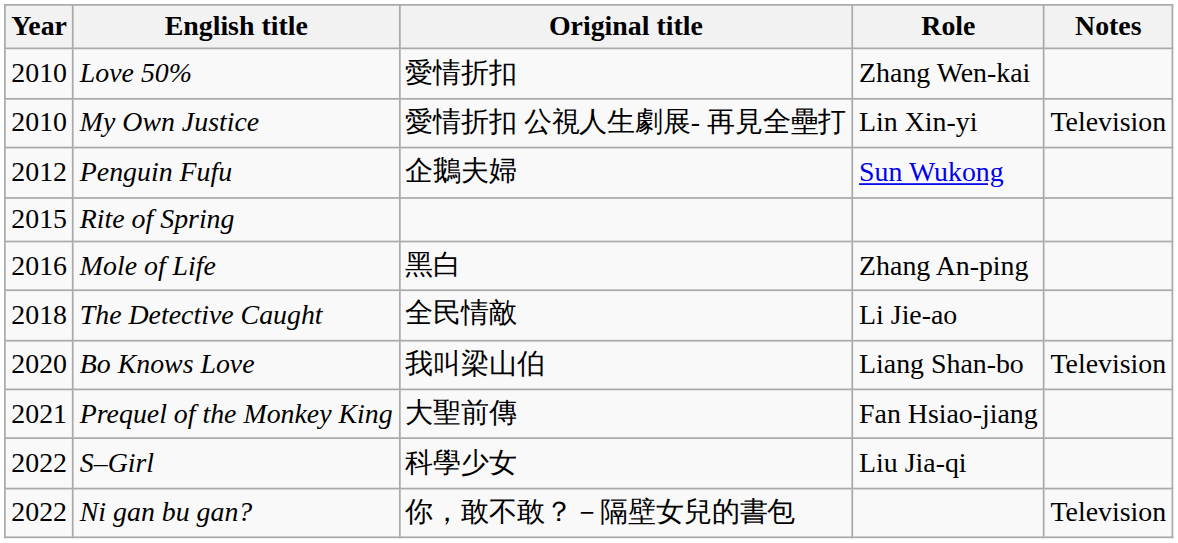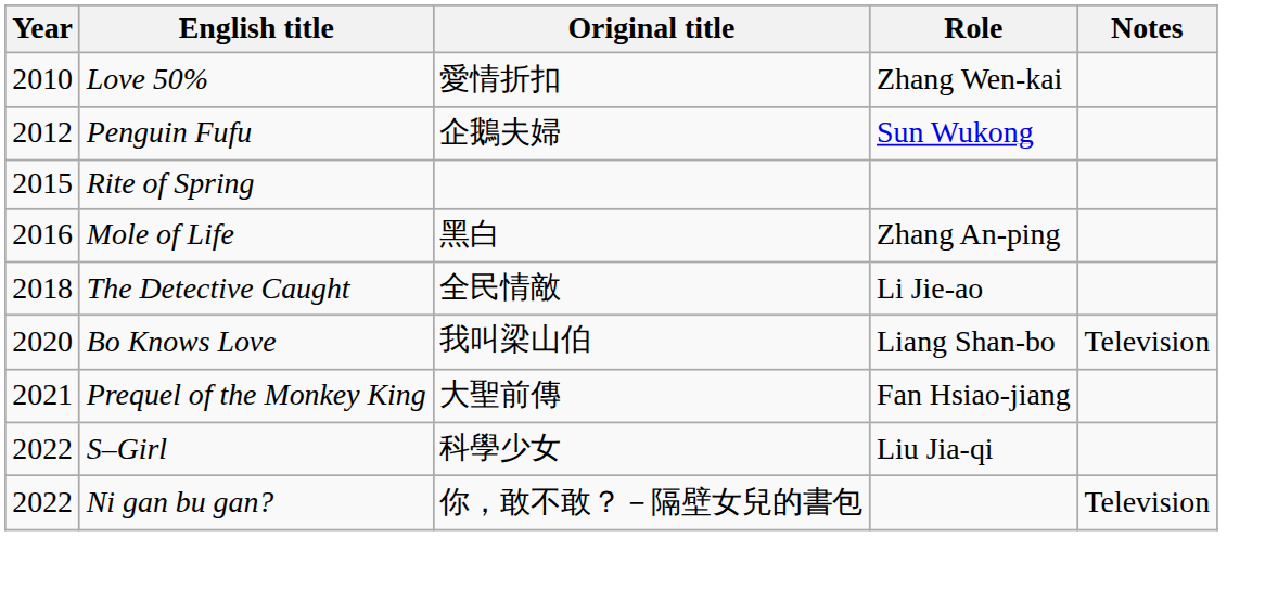 <table class="wikitable sortable">
 <tr>
 <th>Year</th>
 <th>English title</th>
 <th>Original title</th>
 <th>Role</th>
 <th class="unsortable">Notes</th>
 </tr>
 <tr>
 <td>2010</td>
 <td><em>Love 50%</em></td>
 <td>愛情折扣</td>
 <td>Zhang Wen-kai</td>
 <td></td>
-</tr>
-<tr>
-<td>2010</td>
-<td><em>My Own Justice</em></td>
-<td>愛情折扣 公視人生劇展- 再見全壘打</td>
-<td>Lin Xin-yi</td>
-<td>Television</td>
 </tr>
 <tr>
 <td>2012</td>
 <td><em>Penguin Fufu</em></td>
 <td>企鵝夫婦</td>
 <td><a href='#'>Sun Wukong</a></td>
 <td></td>
 </tr>
 <tr>
 <td>2015</td>
 <td><em>Rite of Spring</em></td>
 <td></td>
 <td></td>
 <td></td>
 </tr>
 <tr>
 <td>2016</td>
 <td><em>Mole of Life</em></td>
 <td>黑白</td>
 <td>Zhang An-ping</td>
 <td></td>
 </tr>
 <tr>
 <td>2018</td>
 <td><em>The Detective Caught</em></td>
 <td>全民情敵</td>
 <td>Li Jie-ao</td>
 <td></td>
 </tr>
 <tr>
 <td>2020</td>
 <td><em>Bo Knows Love</em></td>
 <td>我叫梁山伯</td>
 <td>Liang Shan-bo</td>
 <td>Television</td>
 </tr>
 <tr>
 <td>2021</td>
 <td><em>Prequel of the Monkey King</em></td>
 <td>大聖前傳</td>
 <td>Fan Hsiao-jiang</td>
 <td></td>
 </tr>
 <tr>
 <td>2022</td>
 <td><em>S–Girl</em></td>
 <td>科學少女</td>
 <td>Liu Jia-qi</td>
 <td></td>
 </tr>
 <tr>
 <td>2022</td>
 <td><em>Ni gan bu gan?</em></td>
 <td>你，敢不敢？－隔壁女兒的書包</td>
 <td></td>
 <td>Television</td>
 </tr>
 </table>
